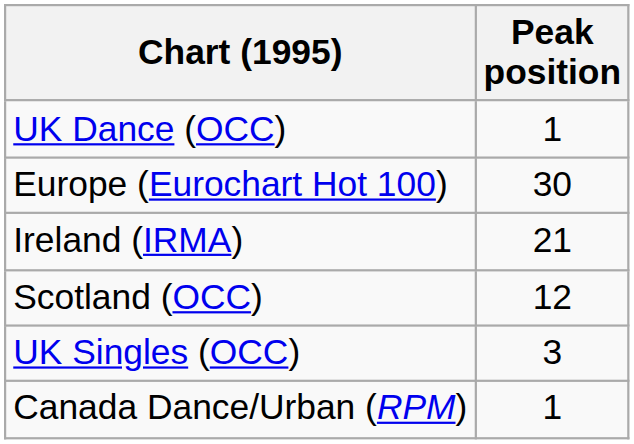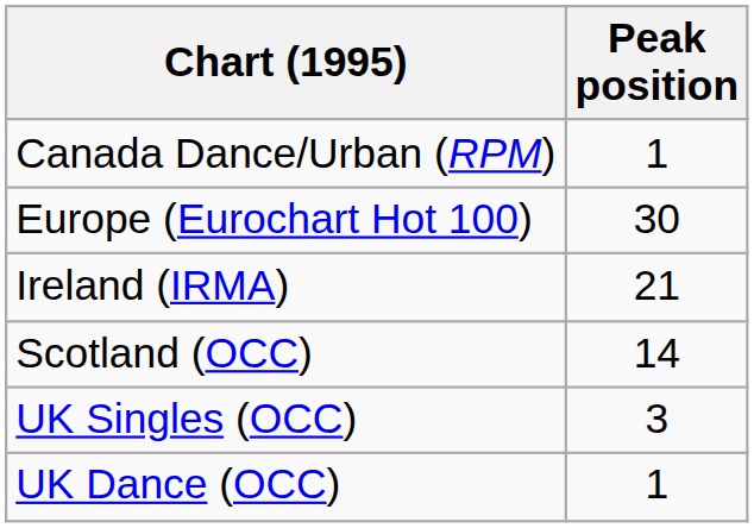 <table class="wikitable sortable">
 <tr>
 <th>Chart (1995)</th>
 <th>Peak<br>position</th>
 </tr>
 <tr>
-<td><a href='#'>UK Dance</a> (<a href='#'>OCC</a>)</td>
+<td>Canada Dance/Urban (<em><a href='#'>RPM</a></em>)</td>
 <td align="center">1</td>
 </tr>
 <tr>
 <td>Europe (<a href='#'>Eurochart Hot 100</a>)</td>
 <td align="center">30</td>
 </tr>
 <tr>
 <td>Ireland (<a href='#'>IRMA</a>)</td>
 <td align="center">21</td>
 </tr>
 <tr>
 <td>Scotland (<a href='#'>OCC</a>)</td>
-<td align="center">12</td>
+<td align="center">14</td>
 </tr>
 <tr>
 <td><a href='#'>UK Singles</a> (<a href='#'>OCC</a>)</td>
 <td align="center">3</td>
 </tr>
 <tr>
-<td>Canada Dance/Urban (<em><a href='#'>RPM</a></em>)</td>
+<td><a href='#'>UK Dance</a> (<a href='#'>OCC</a>)</td>
 <td align="center">1</td>
 </tr>
 </table>
